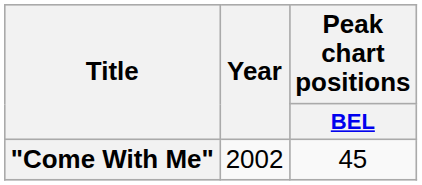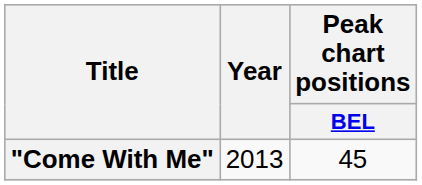 <table class="wikitable plainrowheaders" style="text-align:center;">
 <tr>
 <th rowspan="2" scope="col">Title</th>
 <th rowspan="2" scope="col">Year</th>
 <th scope="col">Peak chart positions</th>
 </tr>
 <tr>
 <th scope="col" style="width:3em;font-size:85%;"><a href='#'>BEL</a><br></th>
 </tr>
 <tr>
 <th scope="row">"Come With Me"</th>
-<td>2002</td>
+<td>2013</td>
 <td>45</td>
 </tr>
 </table>
